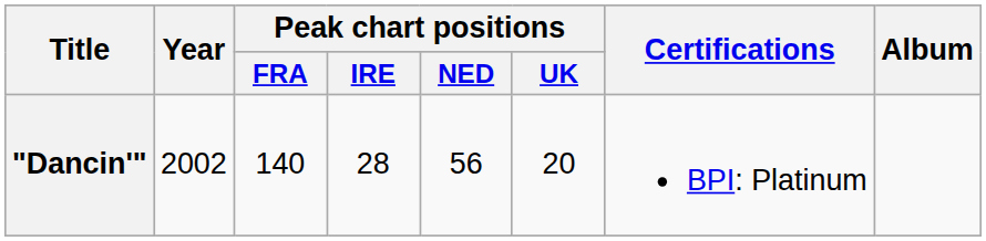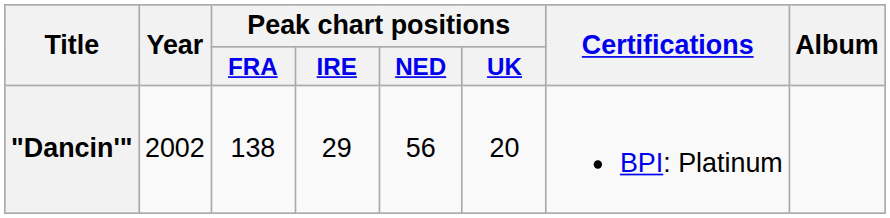 <table class="wikitable plainrowheaders" style="text-align:center;">
 <tr>
 <th rowspan="2">Title</th>
 <th rowspan="2">Year</th>
 <th colspan="4">Peak chart positions</th>
 <th rowspan="2"><a href='#'>Certifications</a></th>
 <th rowspan="2">Album</th>
 </tr>
 <tr>
 <th scope="col" style="width:3em; font-size:90%"><a href='#'>FRA</a><br></th>
 <th scope="col" style="width:3em; font-size:90%"><a href='#'>IRE</a><br></th>
 <th scope="col" style="width:3em; font-size:90%"><a href='#'>NED</a><br></th>
 <th scope="col" style="width:3em; font-size:90%"><a href='#'>UK</a><br></th>
 </tr>
 <tr>
 <th scope="row">"Dancin'"<br></th>
 <td>2002</td>
-<td>140</td>
-<td>28</td>
+<td>138</td>
+<td>29</td>
 <td>56</td>
 <td>20</td>
 <td><br><ul><li><a href='#'>BPI</a>: Platinum</li></ul></td>
 <td></td>
 </tr>
 </table>
